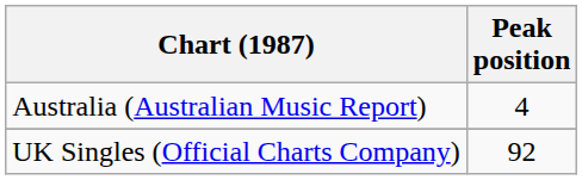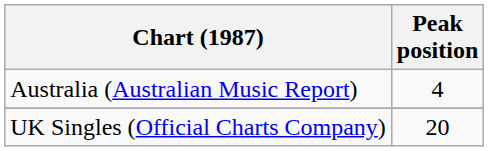 <table class="wikitable sortable">
 <tr>
 <th>Chart (1987)</th>
 <th>Peak<br>position</th>
 </tr>
 <tr>
 <td>Australia (<a href='#'>Australian Music Report</a>)</td>
 <td align="center">4</td>
 </tr>
 <tr>
 </tr>
 <tr>
 <td>UK Singles (<a href='#'>Official Charts Company</a>)</td>
-<td align="center">92</td>
+<td align="center">20</td>
 </tr>
 </table>
